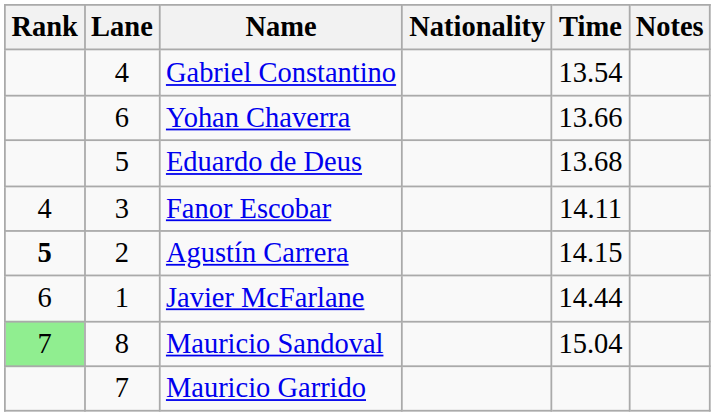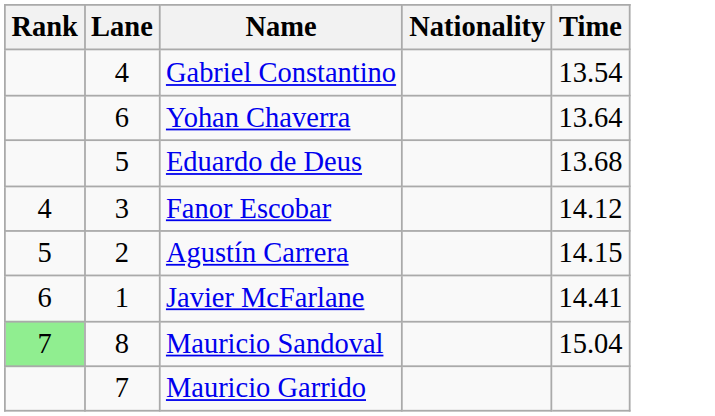 <table class="wikitable sortable" style="text-align:center">
 <tr>
 <th>Rank</th>
 <th>Lane</th>
 <th>Name</th>
 <th>Nationality</th>
 <th>Time</th>
-<th>Notes</th>
 </tr>
 <tr>
 <td></td>
 <td>4</td>
 <td align=left><a href='#'>Gabriel Constantino</a></td>
 <td align=left></td>
 <td>13.54</td>
-<td></td>
 </tr>
 <tr>
 <td></td>
 <td>6</td>
 <td align=left><a href='#'>Yohan Chaverra</a></td>
 <td align=left></td>
-<td>13.66</td>
-<td></td>
+<td>13.64</td>
 </tr>
 <tr>
 <td></td>
 <td>5</td>
 <td align=left><a href='#'>Eduardo de Deus</a></td>
 <td align=left></td>
 <td>13.68</td>
-<td></td>
 </tr>
 <tr>
 <td>4</td>
 <td>3</td>
 <td align=left><a href='#'>Fanor Escobar</a></td>
 <td align=left></td>
-<td>14.11</td>
-<td></td>
+<td>14.12</td>
 </tr>
 <tr>
-<td><strong>5</strong></td>
+<td>5</td>
 <td>2</td>
 <td align=left><a href='#'>Agustín Carrera</a></td>
 <td align=left></td>
 <td>14.15</td>
-<td></td>
 </tr>
 <tr>
 <td>6</td>
 <td>1</td>
 <td align=left><a href='#'>Javier McFarlane</a></td>
 <td align=left></td>
-<td>14.44</td>
-<td></td>
+<td>14.41</td>
 </tr>
 <tr>
 <td style="background: lightgreen;">7</td>
 <td>8</td>
 <td align=left><a href='#'>Mauricio Sandoval</a></td>
 <td align=left></td>
 <td>15.04</td>
-<td></td>
 </tr>
 <tr>
 <td></td>
 <td>7</td>
 <td align=left><a href='#'>Mauricio Garrido</a></td>
 <td align=left></td>
 <td></td>
-<td></td>
 </tr>
 </table>
